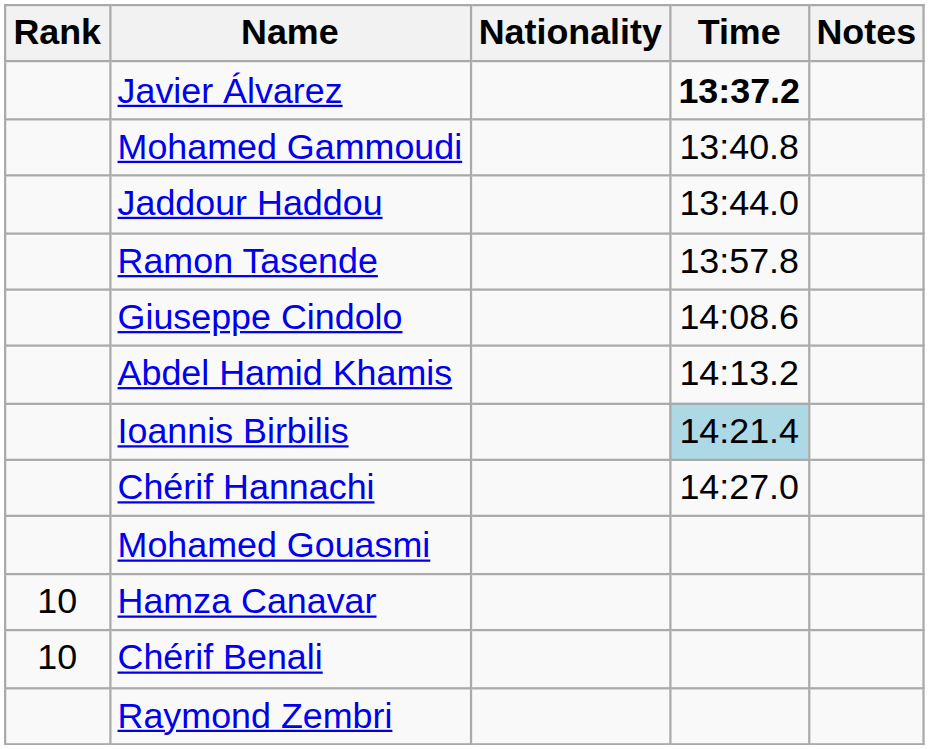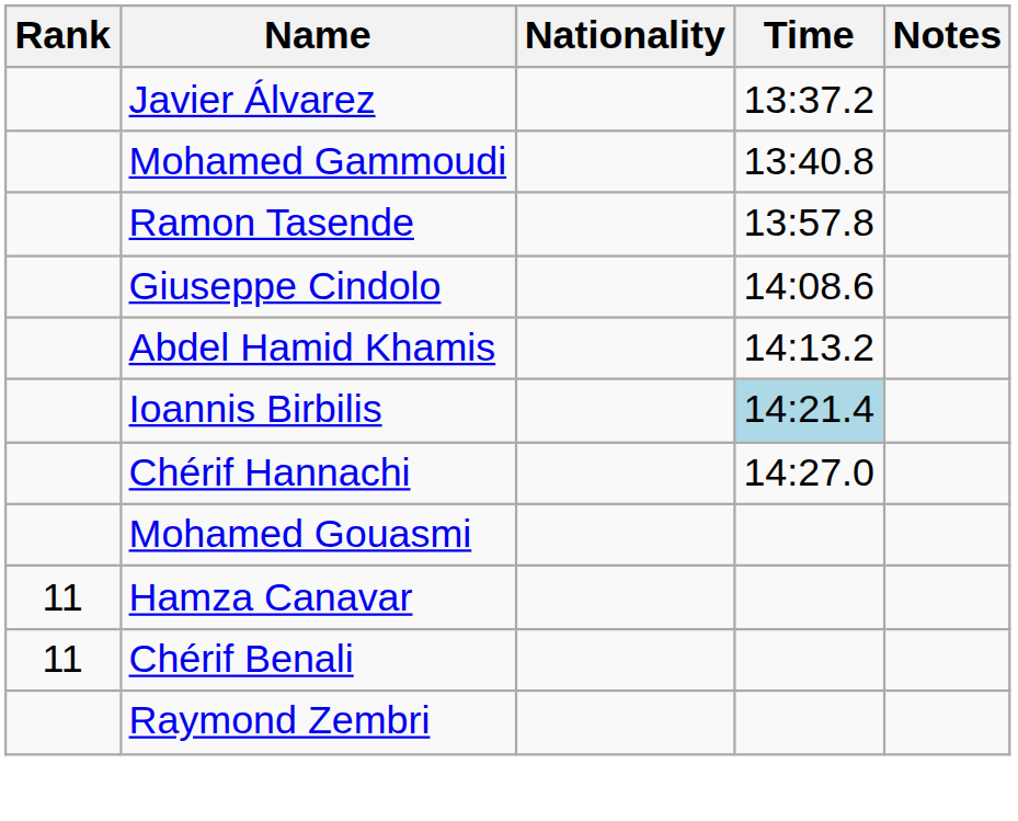 <table class="wikitable sortable" style="text-align:center">
 <tr>
 <th>Rank</th>
 <th>Name</th>
 <th>Nationality</th>
 <th>Time</th>
 <th>Notes</th>
 </tr>
 <tr>
 <td></td>
 <td align=left><a href='#'>Javier Álvarez</a></td>
 <td align=left></td>
-<td><strong>13:37.2</strong></td>
+<td>13:37.2</td>
 <td></td>
 </tr>
 <tr>
 <td></td>
 <td align=left><a href='#'>Mohamed Gammoudi</a></td>
 <td align=left></td>
 <td>13:40.8</td>
-<td></td>
-</tr>
-<tr>
-<td></td>
-<td align=left><a href='#'>Jaddour Haddou</a></td>
-<td align=left></td>
-<td>13:44.0</td>
 <td></td>
 </tr>
 <tr>
 <td></td>
 <td align=left><a href='#'>Ramon Tasende</a></td>
 <td align=left></td>
 <td>13:57.8</td>
 <td></td>
 </tr>
 <tr>
 <td></td>
 <td align=left><a href='#'>Giuseppe Cindolo</a></td>
 <td align=left></td>
 <td>14:08.6</td>
 <td></td>
 </tr>
 <tr>
 <td></td>
 <td align=left><a href='#'>Abdel Hamid Khamis</a></td>
 <td align=left></td>
 <td>14:13.2</td>
 <td></td>
 </tr>
 <tr>
 <td></td>
 <td align=left><a href='#'>Ioannis Birbilis</a></td>
 <td align=left></td>
 <td style="background: lightblue;">14:21.4</td>
 <td></td>
 </tr>
 <tr>
 <td></td>
 <td align=left><a href='#'>Chérif Hannachi</a></td>
 <td align=left></td>
 <td>14:27.0</td>
 <td></td>
 </tr>
 <tr>
 <td></td>
 <td align=left><a href='#'>Mohamed Gouasmi</a></td>
 <td align=left></td>
 <td></td>
 <td></td>
 </tr>
 <tr>
-<td>10</td>
+<td>11</td>
 <td align=left><a href='#'>Hamza Canavar</a></td>
 <td align=left></td>
 <td></td>
 <td></td>
 </tr>
 <tr>
-<td>10</td>
+<td>11</td>
 <td align=left><a href='#'>Chérif Benali</a></td>
 <td align=left></td>
 <td></td>
 <td></td>
 </tr>
 <tr>
 <td></td>
 <td align=left><a href='#'>Raymond Zembri</a></td>
 <td align=left></td>
 <td></td>
 <td></td>
 </tr>
 </table>
